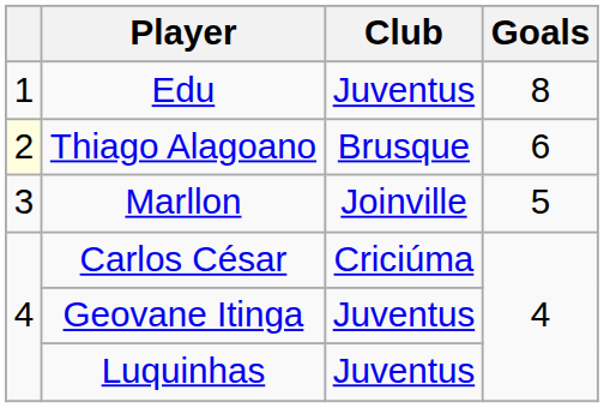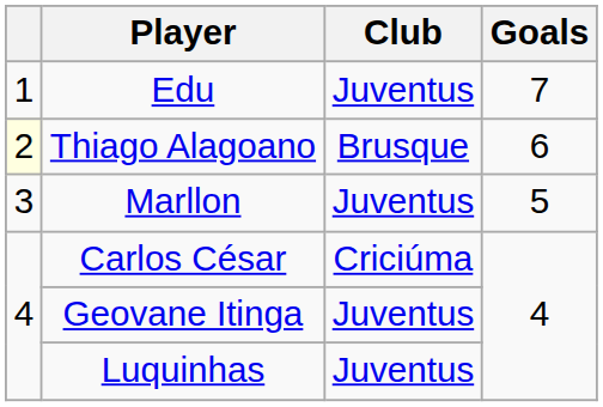 <table class="wikitable" style="text-align:center">
 <tr>
 <th scope=col></th>
 <th scope=col>Player</th>
 <th scope=col>Club</th>
 <th scope=col>Goals</th>
 </tr>
 <tr>
 <td>1</td>
 <td><a href='#'>Edu</a></td>
 <td><a href='#'>Juventus</a></td>
-<td>8</td>
+<td>7</td>
 </tr>
 <tr>
 <td style="background: lightyellow;">2</td>
 <td><a href='#'>Thiago Alagoano</a></td>
 <td><a href='#'>Brusque</a></td>
 <td>6</td>
 </tr>
 <tr>
 <td>3</td>
 <td><a href='#'>Marllon</a></td>
-<td><a href='#'>Joinville</a></td>
+<td><a href='#'>Juventus</a></td>
 <td>5</td>
 </tr>
 <tr>
 <td rowspan=3>4</td>
 <td><a href='#'>Carlos César</a></td>
 <td><a href='#'>Criciúma</a></td>
 <td rowspan=3>4</td>
 </tr>
 <tr>
 <td><a href='#'>Geovane Itinga</a></td>
 <td><a href='#'>Juventus</a></td>
 </tr>
 <tr>
 <td><a href='#'>Luquinhas</a></td>
 <td><a href='#'>Juventus</a></td>
 </tr>
 </table>
